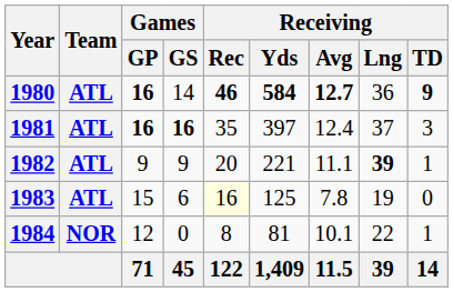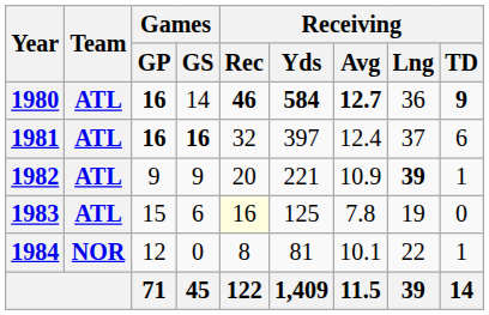 <table class="wikitable" style="text-align:center">
 <tr>
 <th rowspan="2">Year</th>
 <th rowspan="2">Team</th>
 <th colspan="2">Games</th>
 <th colspan="5">Receiving</th>
 </tr>
 <tr>
 <th>GP</th>
 <th>GS</th>
 <th>Rec</th>
 <th>Yds</th>
 <th>Avg</th>
 <th>Lng</th>
 <th>TD</th>
 </tr>
 <tr>
 <th><a href='#'>1980</a></th>
 <th><a href='#'>ATL</a></th>
 <td><strong>16</strong></td>
 <td>14</td>
 <td><strong>46</strong></td>
 <td><strong>584</strong></td>
 <td><strong>12.7</strong></td>
 <td>36</td>
 <td><strong>9</strong></td>
 </tr>
 <tr>
 <th><a href='#'>1981</a></th>
 <th><a href='#'>ATL</a></th>
 <td><strong>16</strong></td>
 <td><strong>16</strong></td>
-<td>35</td>
+<td>32</td>
 <td>397</td>
 <td>12.4</td>
 <td>37</td>
-<td>3</td>
+<td>6</td>
 </tr>
 <tr>
 <th><a href='#'>1982</a></th>
 <th><a href='#'>ATL</a></th>
 <td>9</td>
 <td>9</td>
 <td>20</td>
 <td>221</td>
-<td>11.1</td>
+<td>10.9</td>
 <td><strong>39</strong></td>
 <td>1</td>
 </tr>
 <tr>
 <th><a href='#'>1983</a></th>
 <th><a href='#'>ATL</a></th>
 <td>15</td>
 <td>6</td>
 <td style="background: lightyellow;">16</td>
 <td>125</td>
 <td>7.8</td>
 <td>19</td>
 <td>0</td>
 </tr>
 <tr>
 <th><a href='#'>1984</a></th>
 <th><a href='#'>NOR</a></th>
 <td>12</td>
 <td>0</td>
 <td>8</td>
 <td>81</td>
 <td>10.1</td>
 <td>22</td>
 <td>1</td>
 </tr>
 <tr>
 <th colspan="2"></th>
 <th>71</th>
 <th>45</th>
 <th>122</th>
 <th>1,409</th>
 <th>11.5</th>
 <th>39</th>
 <th>14</th>
 </tr>
 </table>
